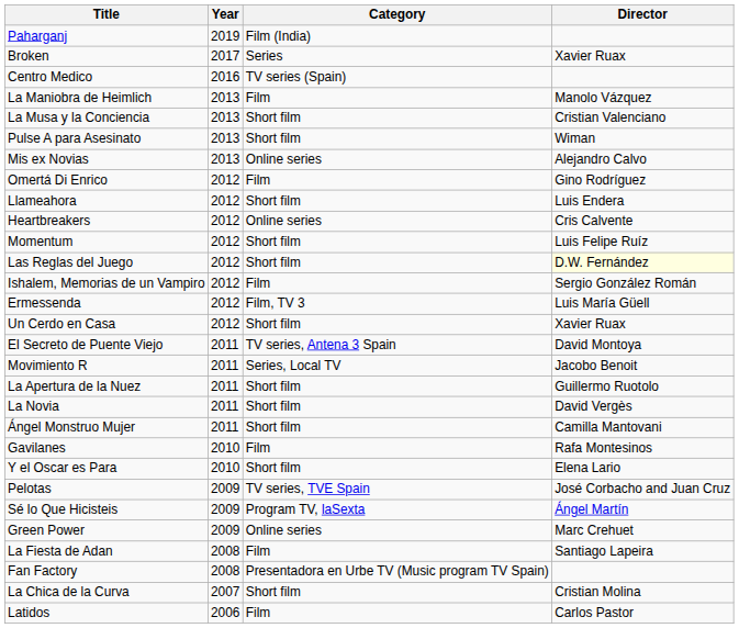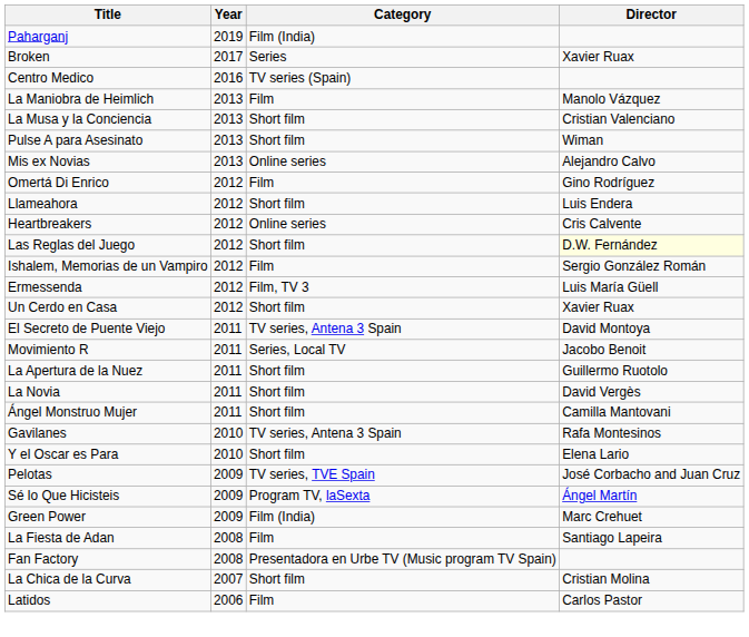 <table class="wikitable">
 <tr>
 <th>Title</th>
 <th>Year</th>
 <th>Category</th>
 <th>Director</th>
 </tr>
 <tr>
 <td><a href='#'>Paharganj</a></td>
 <td>2019</td>
 <td>Film (India)</td>
 <td></td>
 </tr>
 <tr>
 <td>Broken</td>
 <td>2017</td>
 <td>Series</td>
 <td>Xavier Ruax</td>
 </tr>
 <tr>
 <td>Centro Medico</td>
 <td>2016</td>
 <td>TV series (Spain)</td>
 <td></td>
 </tr>
 <tr>
 <td>La Maniobra de Heimlich</td>
 <td>2013</td>
 <td>Film</td>
 <td>Manolo Vázquez</td>
 </tr>
 <tr>
 <td>La Musa y la Conciencia</td>
 <td>2013</td>
 <td>Short film</td>
 <td>Cristian Valenciano</td>
 </tr>
 <tr>
 <td>Pulse A para Asesinato</td>
 <td>2013</td>
 <td>Short film</td>
 <td>Wiman</td>
 </tr>
 <tr>
 <td>Mis ex Novias</td>
 <td>2013</td>
 <td>Online series</td>
 <td>Alejandro Calvo</td>
 </tr>
 <tr>
 <td>Omertá Di Enrico</td>
 <td>2012</td>
 <td>Film</td>
 <td>Gino Rodríguez</td>
 </tr>
 <tr>
 <td>Llameahora</td>
 <td>2012</td>
 <td>Short film</td>
 <td>Luis Endera</td>
 </tr>
 <tr>
 <td>Heartbreakers</td>
 <td>2012</td>
 <td>Online series</td>
 <td>Cris Calvente</td>
 </tr>
 <tr>
-<td>Momentum</td>
-<td>2012</td>
-<td>Short film</td>
-<td>Luis Felipe Ruíz</td>
-</tr>
-<tr>
 <td>Las Reglas del Juego</td>
 <td>2012</td>
 <td>Short film</td>
 <td style="background: lightyellow;">D.W. Fernández</td>
 </tr>
 <tr>
 <td>Ishalem, Memorias de un Vampiro</td>
 <td>2012</td>
 <td>Film</td>
 <td>Sergio González Román</td>
 </tr>
 <tr>
 <td>Ermessenda</td>
 <td>2012</td>
 <td>Film, TV 3</td>
 <td>Luis María Güell</td>
 </tr>
 <tr>
 <td>Un Cerdo en Casa</td>
 <td>2012</td>
 <td>Short film</td>
 <td>Xavier Ruax</td>
 </tr>
 <tr>
 <td>El Secreto de Puente Viejo</td>
 <td>2011</td>
 <td>TV series, <a href='#'>Antena 3</a> Spain</td>
 <td>David Montoya</td>
 </tr>
 <tr>
 <td>Movimiento R</td>
 <td>2011</td>
 <td>Series, Local TV</td>
 <td>Jacobo Benoit</td>
 </tr>
 <tr>
 <td>La Apertura de la Nuez</td>
 <td>2011</td>
 <td>Short film</td>
 <td>Guillermo Ruotolo</td>
 </tr>
 <tr>
 <td>La Novia</td>
 <td>2011</td>
 <td>Short film</td>
 <td>David Vergès</td>
 </tr>
 <tr>
 <td>Ángel Monstruo Mujer</td>
 <td>2011</td>
 <td>Short film</td>
 <td>Camilla Mantovani</td>
 </tr>
 <tr>
 <td>Gavilanes</td>
 <td>2010</td>
-<td>Film</td>
+<td>TV series, Antena 3 Spain</td>
 <td>Rafa Montesinos</td>
 </tr>
 <tr>
 <td>Y el Oscar es Para</td>
 <td>2010</td>
 <td>Short film</td>
 <td>Elena Lario</td>
 </tr>
 <tr>
 <td>Pelotas</td>
 <td>2009</td>
 <td>TV series, <a href='#'>TVE Spain</a></td>
 <td>José Corbacho and Juan Cruz</td>
 </tr>
 <tr>
 <td>Sé lo Que Hicisteis</td>
 <td>2009</td>
 <td>Program TV, <a href='#'>laSexta</a></td>
 <td><a href='#'>Ángel Martín</a></td>
 </tr>
 <tr>
 <td>Green Power</td>
 <td>2009</td>
-<td>Online series</td>
+<td>Film (India)</td>
 <td>Marc Crehuet</td>
 </tr>
 <tr>
 <td>La Fiesta de Adan</td>
 <td>2008</td>
 <td>Film</td>
 <td>Santiago Lapeira</td>
 </tr>
 <tr>
 <td>Fan Factory</td>
 <td>2008</td>
 <td>Presentadora en Urbe TV (Music program TV Spain)</td>
 </tr>
 <tr>
 <td>La Chica de la Curva</td>
 <td>2007</td>
 <td>Short film</td>
 <td>Cristian Molina</td>
 </tr>
 <tr>
 <td>Latidos</td>
 <td>2006</td>
 <td>Film</td>
 <td>Carlos Pastor</td>
 </tr>
 </table>
